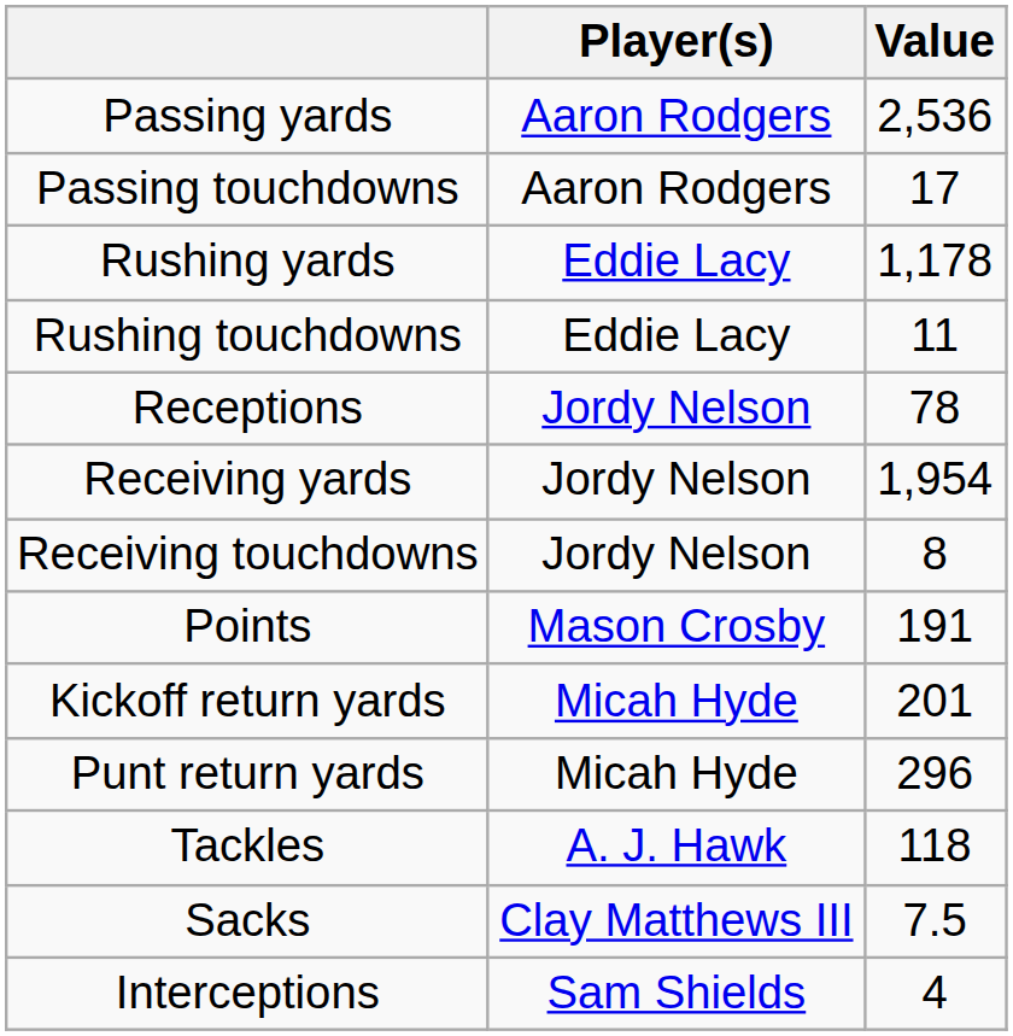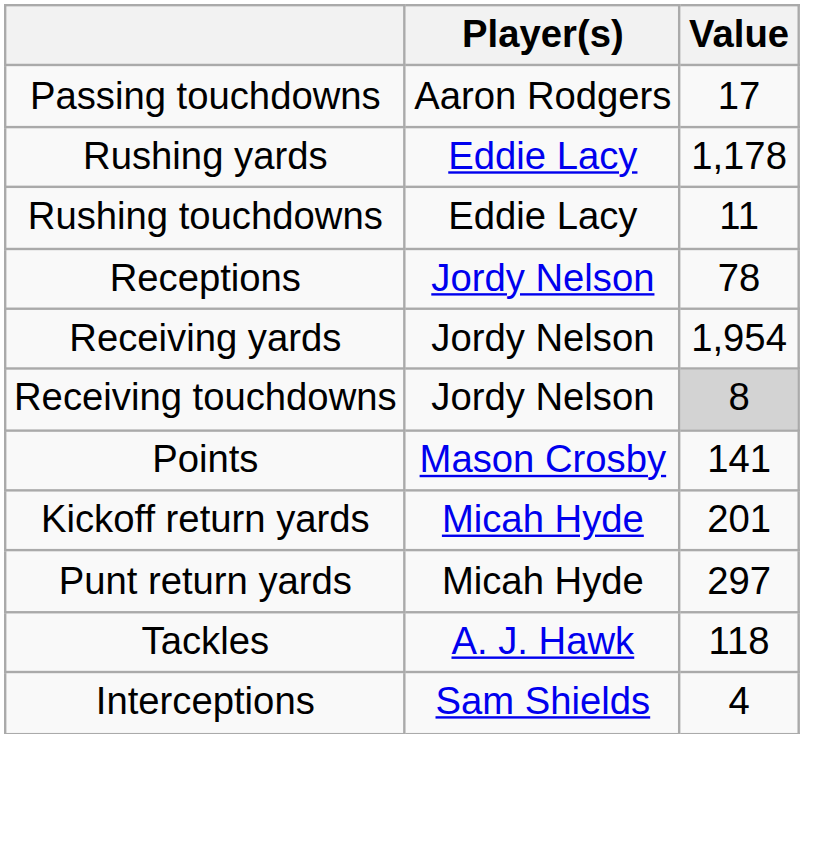 <table class="wikitable" style="text-align:center">
 <tr>
 <th></th>
 <th>Player(s)</th>
 <th>Value</th>
-</tr>
-<tr>
-<td>Passing yards</td>
-<td><a href='#'>Aaron Rodgers</a></td>
-<td>2,536</td>
 </tr>
 <tr>
 <td>Passing touchdowns</td>
 <td>Aaron Rodgers</td>
 <td>17</td>
 </tr>
 <tr>
 <td>Rushing yards</td>
 <td><a href='#'>Eddie Lacy</a></td>
 <td>1,178</td>
 </tr>
 <tr>
 <td>Rushing touchdowns</td>
 <td>Eddie Lacy</td>
 <td>11</td>
 </tr>
 <tr>
 <td>Receptions</td>
 <td><a href='#'>Jordy Nelson</a></td>
 <td>78</td>
 </tr>
 <tr>
 <td>Receiving yards</td>
 <td>Jordy Nelson</td>
 <td>1,954</td>
 </tr>
 <tr>
 <td>Receiving touchdowns</td>
 <td>Jordy Nelson</td>
-<td>8</td>
+<td style="background: lightgrey;">8</td>
 </tr>
 <tr>
 <td>Points</td>
 <td><a href='#'>Mason Crosby</a></td>
-<td>191</td>
+<td>141</td>
 </tr>
 <tr>
 <td>Kickoff return yards</td>
 <td><a href='#'>Micah Hyde</a></td>
 <td>201</td>
 </tr>
 <tr>
 <td>Punt return yards</td>
 <td>Micah Hyde</td>
-<td>296</td>
+<td>297</td>
 </tr>
 <tr>
 <td>Tackles</td>
 <td><a href='#'>A. J. Hawk</a></td>
 <td>118</td>
 </tr>
 <tr>
-<td>Sacks</td>
-<td><a href='#'>Clay Matthews III</a></td>
-<td>7.5</td>
-</tr>
-<tr>
 <td>Interceptions</td>
 <td><a href='#'>Sam Shields</a></td>
 <td>4</td>
 </tr>
 </table>
